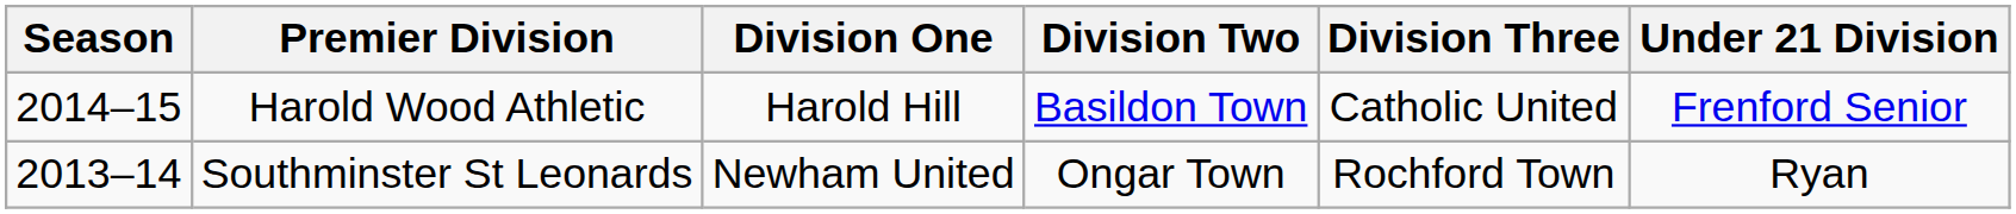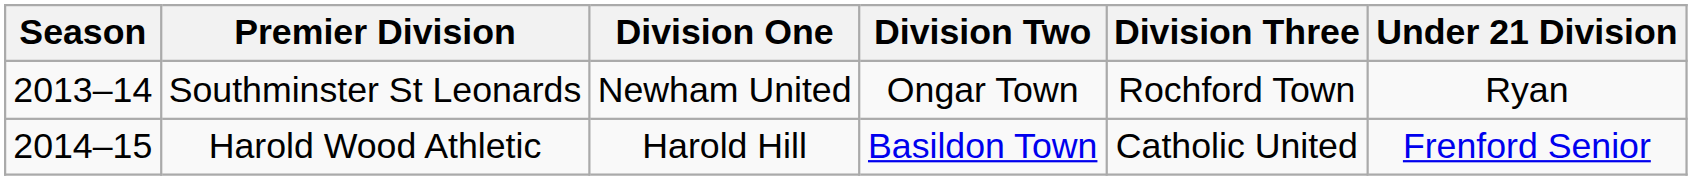 <table class=wikitable style=text-align:center>
 <tr>
 <th>Season</th>
 <th>Premier Division</th>
 <th>Division One</th>
 <th>Division Two</th>
 <th>Division Three</th>
 <th>Under 21 Division</th>
 </tr>
 <tr>
+<td>2013–14</td>
+<td>Southminster St Leonards</td>
+<td>Newham United</td>
+<td>Ongar Town</td>
+<td>Rochford Town</td>
+<td>Ryan</td>
+</tr>
+<tr>
 <td>2014–15</td>
 <td>Harold Wood Athletic</td>
 <td>Harold Hill</td>
 <td><a href='#'>Basildon Town</a></td>
 <td>Catholic United</td>
 <td><a href='#'>Frenford Senior</a></td>
 </tr>
-<tr>
-<td>2013–14</td>
-<td>Southminster St Leonards</td>
-<td>Newham United</td>
-<td>Ongar Town</td>
-<td>Rochford Town</td>
-<td>Ryan</td>
-</tr>
 </table>
